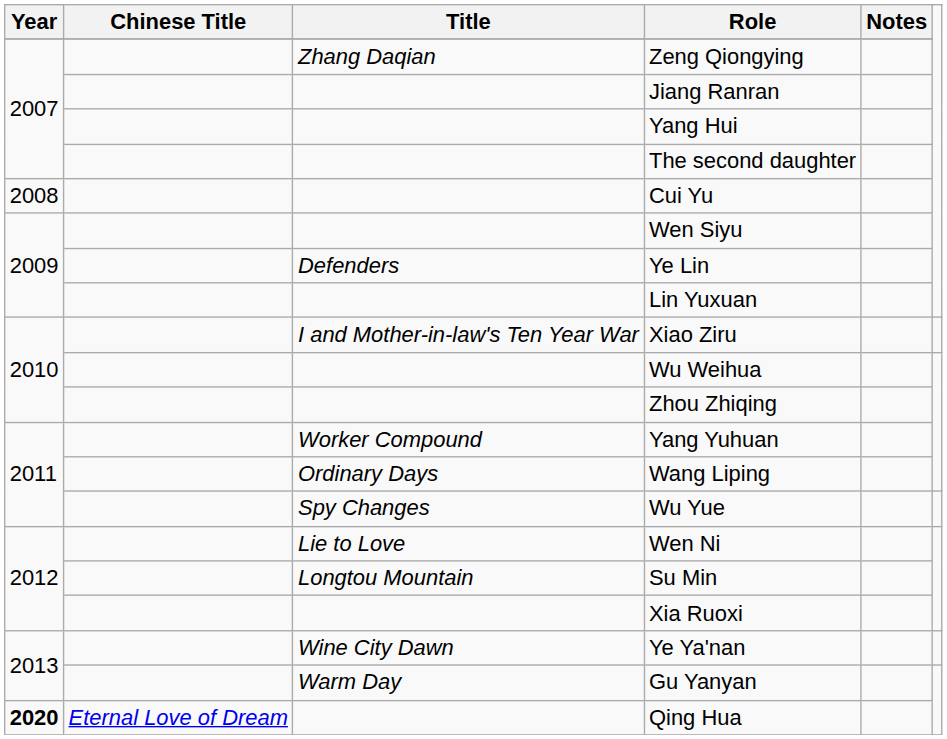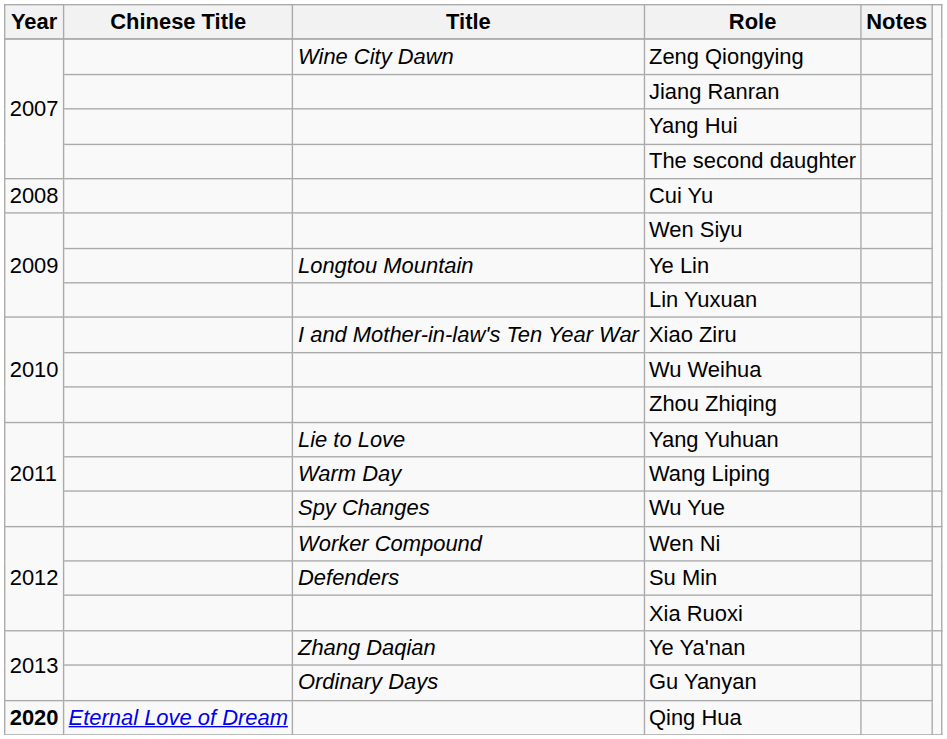 <table class="wikitable">
 <tr>
 <th>Year</th>
 <th>Chinese Title</th>
 <th>Title</th>
 <th>Role</th>
 <th>Notes</th>
 </tr>
 <tr>
 </tr>
 <tr>
 <td rowspan="4">2007</td>
 <td></td>
-<td><em>Zhang Daqian</em></td>
+<td><em>Wine City Dawn</em></td>
 <td>Zeng Qiongying</td>
 <td></td>
 </tr>
 <tr>
 <td></td>
 <td></td>
 <td>Jiang Ranran</td>
 <td></td>
 </tr>
 <tr>
 <td></td>
 <td></td>
 <td>Yang Hui</td>
 <td></td>
 </tr>
 <tr>
 <td></td>
 <td></td>
 <td>The second daughter</td>
 <td></td>
 </tr>
 <tr>
 <td>2008</td>
 <td></td>
 <td></td>
 <td>Cui Yu</td>
 <td></td>
 </tr>
 <tr>
 <td rowspan="3">2009</td>
 <td></td>
 <td></td>
 <td>Wen Siyu</td>
 <td></td>
 </tr>
 <tr>
 <td></td>
-<td><em>Defenders</em></td>
+<td><em>Longtou Mountain</em></td>
 <td>Ye Lin</td>
 <td></td>
 </tr>
 <tr>
 <td></td>
 <td></td>
 <td>Lin Yuxuan</td>
 <td></td>
 </tr>
 <tr>
 <td rowspan="3">2010</td>
 <td></td>
 <td><em>I and Mother-in-law's Ten Year War</em></td>
 <td>Xiao Ziru</td>
 <td></td>
 <td></td>
 </tr>
 <tr>
 <td></td>
 <td></td>
 <td>Wu Weihua</td>
 <td></td>
 </tr>
 <tr>
 <td></td>
 <td></td>
 <td>Zhou Zhiqing</td>
 <td></td>
 </tr>
 <tr>
 <td rowspan="3">2011</td>
 <td></td>
-<td><em>Worker Compound</em></td>
+<td><em>Lie to Love</em></td>
 <td>Yang Yuhuan</td>
 <td></td>
 </tr>
 <tr>
 <td></td>
-<td><em>Ordinary Days</em></td>
+<td><em>Warm Day</em></td>
 <td>Wang Liping</td>
 <td></td>
 </tr>
 <tr>
 <td></td>
 <td><em>Spy Changes</em></td>
 <td>Wu Yue</td>
 <td></td>
 <td></td>
 </tr>
 <tr>
 <td rowspan="3">2012</td>
 <td></td>
-<td><em>Lie to Love</em></td>
+<td><em>Worker Compound</em></td>
 <td>Wen Ni</td>
 <td></td>
 </tr>
 <tr>
 <td></td>
-<td><em>Longtou Mountain</em></td>
+<td><em>Defenders</em></td>
 <td>Su Min</td>
 <td></td>
 </tr>
 <tr>
 <td></td>
 <td></td>
 <td>Xia Ruoxi</td>
 <td></td>
 </tr>
 <tr>
 <td rowspan="2">2013</td>
 <td></td>
-<td><em>Wine City Dawn</em></td>
+<td><em>Zhang Daqian</em></td>
 <td>Ye Ya'nan</td>
 <td></td>
 <td></td>
 </tr>
 <tr>
 <td></td>
-<td><em>Warm Day</em></td>
+<td><em>Ordinary Days</em></td>
 <td>Gu Yanyan</td>
 <td></td>
 </tr>
 <tr>
 <td><strong>2020</strong></td>
 <td><em><a href='#'>Eternal Love of Dream</a></em></td>
 <td></td>
 <td>Qing Hua</td>
 <td></td>
 </tr>
 </table>
